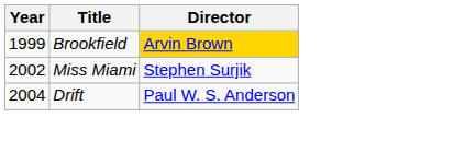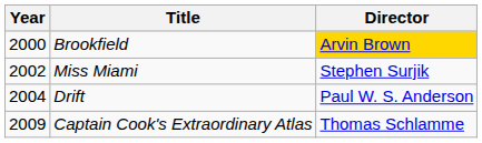 <table class="wikitable">
 <tr>
 <th>Year</th>
 <th>Title</th>
 <th>Director</th>
 </tr>
 <tr>
-<td>1999</td>
+<td>2000</td>
 <td><em>Brookfield</em></td>
 <td style="background: gold;"><a href='#'>Arvin Brown</a></td>
 </tr>
 <tr>
 <td>2002</td>
 <td><em>Miss Miami</em></td>
 <td><a href='#'>Stephen Surjik</a></td>
 </tr>
 <tr>
 <td>2004</td>
 <td><em>Drift</em></td>
 <td><a href='#'>Paul W. S. Anderson</a></td>
 </tr>
+<tr>
+<td>2009</td>
+<td><em>Captain Cook's Extraordinary Atlas</em></td>
+<td><a href='#'>Thomas Schlamme</a></td>
+</tr>
 </table>
